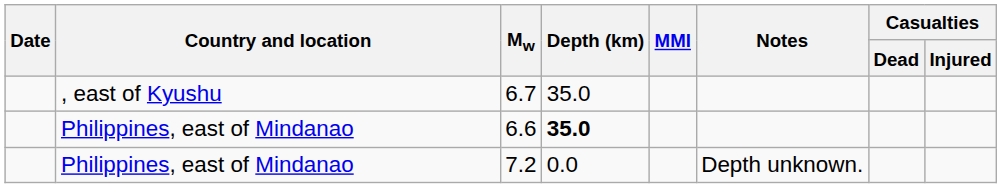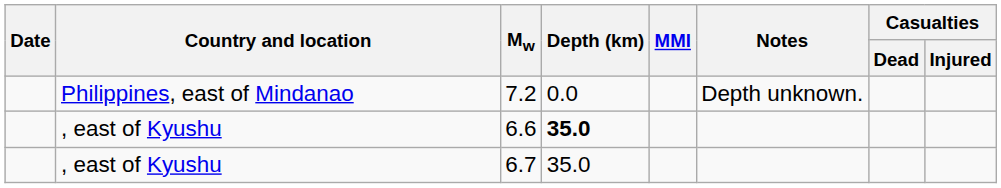 <table class="wikitable sortable sort-under" style="border:1px black; margin-left:1em;">
 <tr>
 <th rowspan="2"><small>Date</small></th>
 <th rowspan="2" style="width: 310px"><small>Country and location</small></th>
 <th rowspan="2"><small>M<sub>w</sub></small></th>
 <th rowspan="2"><small>Depth (km)</small></th>
 <th rowspan="2"><small><a href='#'>MMI</a></small></th>
 <th rowspan="2" class="unsortable"><small>Notes</small></th>
 <th colspan="2"><small>Casualties</small></th>
 </tr>
 <tr>
 <th><small>Dead</small></th>
 <th><small>Injured</small></th>
 </tr>
 <tr>
 <td></td>
-<td>, east of <a href='#'>Kyushu</a></td>
-<td>6.7</td>
-<td>35.0</td>
+<td> <a href='#'>Philippines</a>, east of <a href='#'>Mindanao</a></td>
+<td>7.2</td>
+<td>0.0</td>
 <td></td>
-<td></td>
+<td>Depth unknown.</td>
 <td></td>
 <td></td>
 </tr>
 <tr>
 <td></td>
-<td> <a href='#'>Philippines</a>, east of <a href='#'>Mindanao</a></td>
+<td>, east of <a href='#'>Kyushu</a></td>
 <td>6.6</td>
 <td><strong>35.0</strong></td>
 <td></td>
 <td></td>
 <td></td>
 <td></td>
 </tr>
 <tr>
 <td></td>
-<td> <a href='#'>Philippines</a>, east of <a href='#'>Mindanao</a></td>
-<td>7.2</td>
-<td>0.0</td>
+<td>, east of <a href='#'>Kyushu</a></td>
+<td>6.7</td>
+<td>35.0</td>
 <td></td>
-<td>Depth unknown.</td>
+<td></td>
 <td></td>
 <td></td>
 </tr>
 </table>
